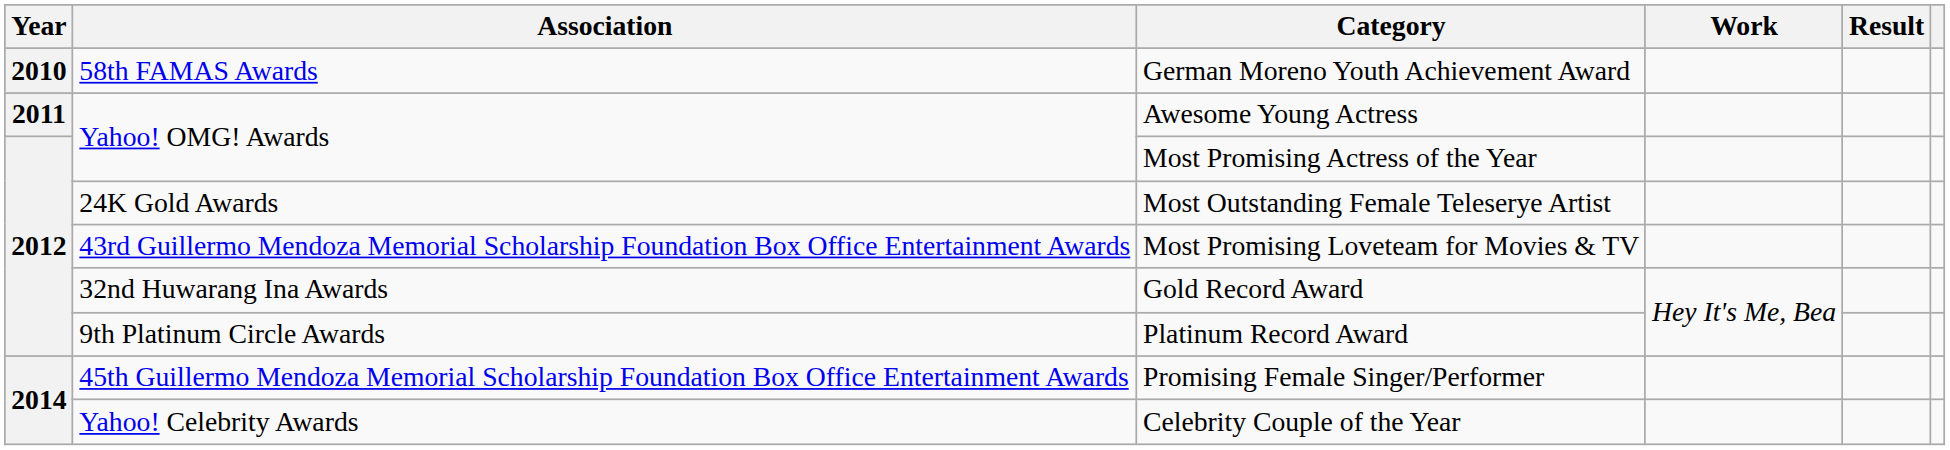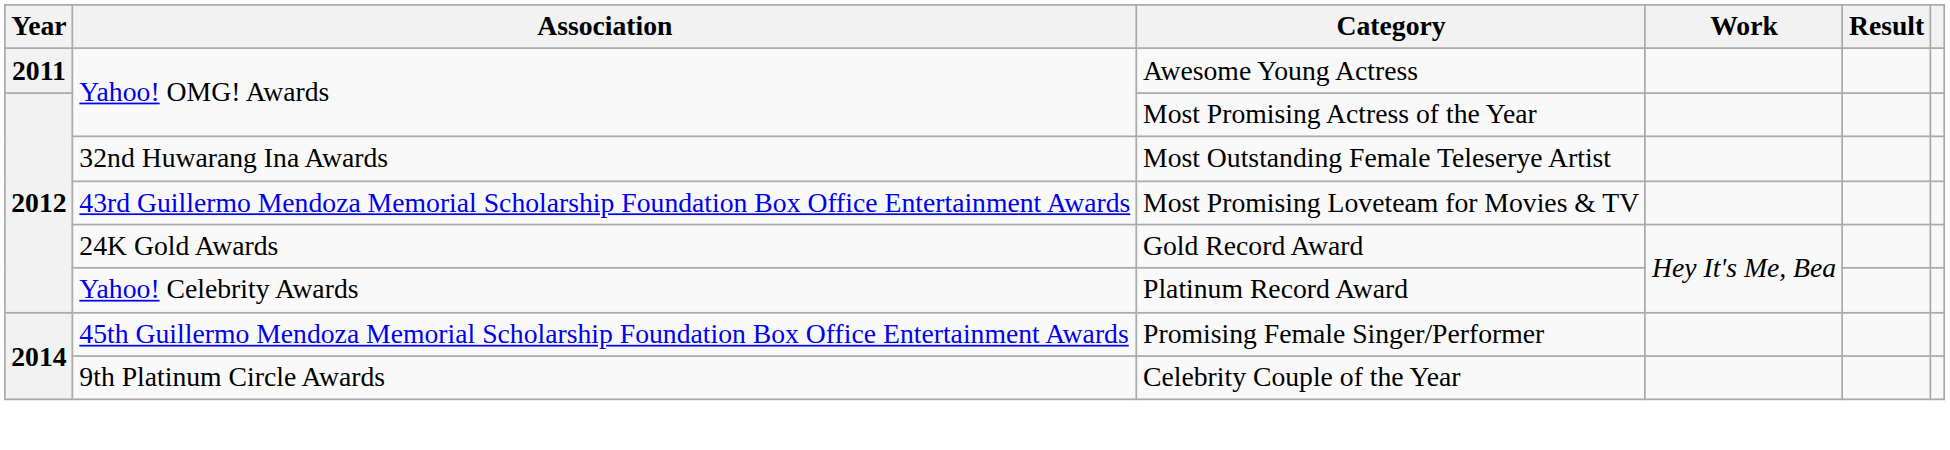 <table class="wikitable sortable plainrowheaders">
 <tr>
 <th scope="col">Year</th>
 <th scope="col">Association</th>
 <th scope="col">Category</th>
 <th scope="col">Work</th>
 <th scope="col">Result</th>
 <th scope="col" class="unsortable"></th>
-</tr>
-<tr>
-<th scope="row">2010</th>
-<td><a href='#'>58th FAMAS Awards</a></td>
-<td>German Moreno Youth Achievement Award</td>
-<td></td>
-<td></td>
-<td></td>
 </tr>
 <tr>
 <th scope="row">2011</th>
 <td rowspan="2"><a href='#'>Yahoo!</a> OMG! Awards</td>
 <td>Awesome Young Actress</td>
 <td></td>
 <td></td>
 <td></td>
 </tr>
 <tr>
 <th scope="row" rowspan="5">2012</th>
 <td>Most Promising Actress of the Year</td>
 <td></td>
 <td></td>
 <td></td>
 </tr>
 <tr>
-<td>24K Gold Awards</td>
+<td>32nd Huwarang Ina Awards</td>
 <td>Most Outstanding Female Teleserye Artist</td>
 <td></td>
 <td></td>
 <td></td>
 </tr>
 <tr>
 <td><a href='#'>43rd Guillermo Mendoza Memorial Scholarship Foundation Box Office Entertainment Awards</a></td>
 <td>Most Promising Loveteam for Movies & TV </td>
 <td></td>
 <td></td>
 <td></td>
 </tr>
 <tr>
-<td>32nd Huwarang Ina Awards</td>
+<td>24K Gold Awards</td>
 <td>Gold Record Award</td>
 <td rowspan="2"><em>Hey It's Me, Bea</em></td>
 <td></td>
 <td></td>
 </tr>
 <tr>
-<td>9th Platinum Circle Awards</td>
+<td><a href='#'>Yahoo!</a> Celebrity Awards</td>
 <td>Platinum Record Award</td>
 <td></td>
 <td></td>
 </tr>
 <tr>
 <th scope="row" rowspan="2">2014</th>
 <td><a href='#'>45th Guillermo Mendoza Memorial Scholarship Foundation Box Office Entertainment Awards</a></td>
 <td>Promising Female Singer/Performer</td>
 <td></td>
 <td></td>
 <td></td>
 </tr>
 <tr>
-<td><a href='#'>Yahoo!</a> Celebrity Awards</td>
+<td>9th Platinum Circle Awards</td>
 <td>Celebrity Couple of the Year </td>
 <td></td>
 <td></td>
 <td></td>
 </tr>
 </table>
